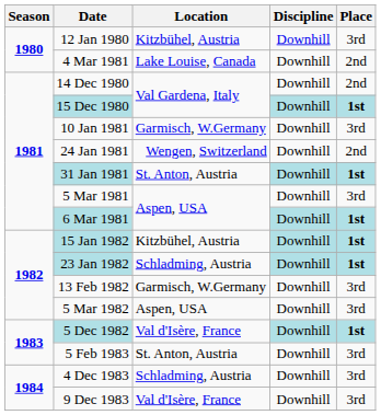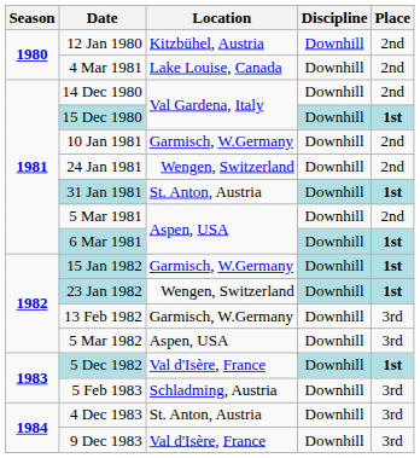 <table class="wikitable">
 <tr>
 <th>Season</th>
 <th>Date</th>
 <th>Location</th>
 <th>Discipline</th>
 <th>Place</th>
 </tr>
 <tr>
 <td rowspan=2 align=center><strong><a href='#'>1980</a></strong></td>
 <td align=right>12 Jan 1980</td>
 <td> <a href='#'>Kitzbühel</a>, <a href='#'>Austria</a></td>
 <td align=center><a href='#'>Downhill</a></td>
-<td align=center>3rd</td>
+<td align=center>2nd</td>
 </tr>
 <tr>
 <td align=right>4 Mar 1981</td>
 <td> <a href='#'>Lake Louise</a>, <a href='#'>Canada</a></td>
 <td align=center>Downhill</td>
 <td align=center>2nd</td>
 </tr>
 <tr>
 <td rowspan=7 align=center><strong><a href='#'>1981</a></strong></td>
 <td align=right>14 Dec 1980</td>
 <td rowspan=2> <a href='#'>Val Gardena</a>, <a href='#'>Italy</a></td>
 <td align=center>Downhill</td>
 <td align=center>2nd</td>
 </tr>
 <tr>
 <td bgcolor="#BOEOE6" align=right>15 Dec 1980</td>
 <td bgcolor="#BOEOE6" align=center>Downhill</td>
 <td bgcolor="#BOEOE6" align=center><strong>1st</strong></td>
 </tr>
 <tr>
 <td align=right>10 Jan 1981</td>
 <td> <a href='#'>Garmisch</a>, <a href='#'>W.Germany</a></td>
 <td align=center>Downhill</td>
-<td align=center>3rd</td>
+<td align=center>2nd</td>
 </tr>
 <tr>
 <td align=right>24 Jan 1981</td>
 <td>   <a href='#'>Wengen</a>, <a href='#'>Switzerland</a></td>
 <td align=center>Downhill</td>
 <td align=center>2nd</td>
 </tr>
 <tr>
 <td bgcolor="#BOEOE6" align=right>31 Jan 1981</td>
 <td> <a href='#'>St. Anton</a>, Austria</td>
 <td bgcolor="#BOEOE6" align=center>Downhill</td>
 <td bgcolor="#BOEOE6" align=center><strong>1st</strong></td>
 </tr>
 <tr>
 <td align=right>5 Mar 1981</td>
 <td rowspan=2> <a href='#'>Aspen</a>, <a href='#'>USA</a></td>
 <td align=center>Downhill</td>
-<td align=center>3rd</td>
+<td align=center>2nd</td>
 </tr>
 <tr>
 <td bgcolor="#BOEOE6" align=right>6 Mar 1981</td>
 <td bgcolor="#BOEOE6" align=center>Downhill</td>
 <td bgcolor="#BOEOE6" align=center><strong>1st</strong></td>
 </tr>
 <tr>
 <td rowspan=4 align=center><strong><a href='#'>1982</a></strong></td>
 <td bgcolor="#BOEOE6" align=right>15 Jan 1982</td>
-<td> Kitzbühel, Austria</td>
+<td> <a href='#'>Garmisch</a>, <a href='#'>W.Germany</a></td>
 <td bgcolor="#BOEOE6" align=center>Downhill</td>
 <td bgcolor="#BOEOE6" align=center><strong>1st</strong></td>
 </tr>
 <tr>
 <td bgcolor="#BOEOE6" align=right>23 Jan 1982</td>
-<td> <a href='#'>Schladming</a>, Austria</td>
+<td>   Wengen, Switzerland</td>
 <td bgcolor="#BOEOE6" align=center>Downhill</td>
 <td bgcolor="#BOEOE6" align=center><strong>1st</strong></td>
 </tr>
 <tr>
 <td align=right>13 Feb 1982</td>
 <td> Garmisch, W.Germany</td>
 <td align=center>Downhill</td>
 <td align=center>3rd</td>
 </tr>
 <tr>
 <td align=right>5 Mar 1982</td>
 <td> Aspen, USA</td>
 <td align=center>Downhill</td>
 <td align=center>3rd</td>
 </tr>
 <tr>
 <td rowspan=2 align=center><strong><a href='#'>1983</a></strong></td>
 <td bgcolor="#BOEOE6" align=right>5 Dec 1982</td>
 <td> <a href='#'>Val d'Isère</a>, <a href='#'>France</a></td>
 <td bgcolor="#BOEOE6" align=center>Downhill</td>
 <td bgcolor="#BOEOE6" align=center><strong>1st</strong></td>
 </tr>
 <tr>
 <td align=right>5 Feb 1983</td>
-<td> St. Anton, Austria</td>
+<td> <a href='#'>Schladming</a>, Austria</td>
 <td align=center>Downhill</td>
 <td align=center>3rd</td>
 </tr>
 <tr>
 <td rowspan=2 align=center><strong><a href='#'>1984</a></strong></td>
 <td align=right>4 Dec 1983</td>
-<td> <a href='#'>Schladming</a>, Austria</td>
+<td> St. Anton, Austria</td>
 <td align=center>Downhill</td>
 <td align=center>3rd</td>
 </tr>
 <tr>
 <td align=right>9 Dec 1983</td>
 <td> <a href='#'>Val d'Isère</a>, <a href='#'>France</a></td>
 <td align=center>Downhill</td>
 <td align=center>3rd</td>
 </tr>
 </table>
